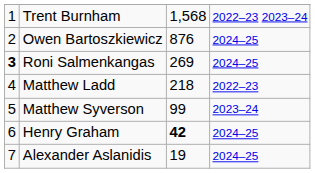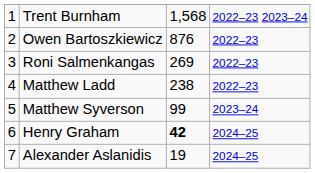 <table class="wikitable">
 <tr>
 </tr>
 <tr>
 <td>1</td>
 <td>Trent Burnham</td>
 <td>1,568</td>
 <td style="font-size:80%;"><a href='#'>2022–23</a> <a href='#'>2023–24</a></td>
 </tr>
 <tr>
 <td>2</td>
 <td>Owen Bartoszkiewicz</td>
 <td>876</td>
-<td style="font-size:80%;"><a href='#'>2024–25</a></td>
+<td style="font-size:80%;"><a href='#'>2022–23</a></td>
 </tr>
 <tr>
-<td><strong>3</strong></td>
+<td>3</td>
 <td>Roni Salmenkangas</td>
 <td>269</td>
-<td style="font-size:80%;"><a href='#'>2024–25</a></td>
+<td style="font-size:80%;"><a href='#'>2022–23</a></td>
 </tr>
 <tr>
 <td>4</td>
 <td>Matthew Ladd</td>
-<td>218</td>
+<td>238</td>
 <td style="font-size:80%;"><a href='#'>2022–23</a></td>
 </tr>
 <tr>
 <td>5</td>
 <td>Matthew Syverson</td>
 <td>99</td>
 <td style="font-size:80%;"><a href='#'>2023–24</a></td>
 </tr>
 <tr>
 <td>6</td>
 <td>Henry Graham</td>
 <td><strong>42</strong></td>
 <td style="font-size:80%;"><a href='#'>2024–25</a></td>
 </tr>
 <tr>
 <td>7</td>
 <td>Alexander Aslanidis</td>
 <td>19</td>
 <td style="font-size:80%;"><a href='#'>2024–25</a></td>
 </tr>
 </table>
